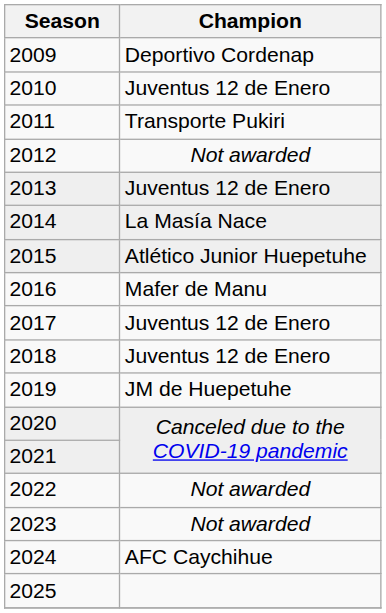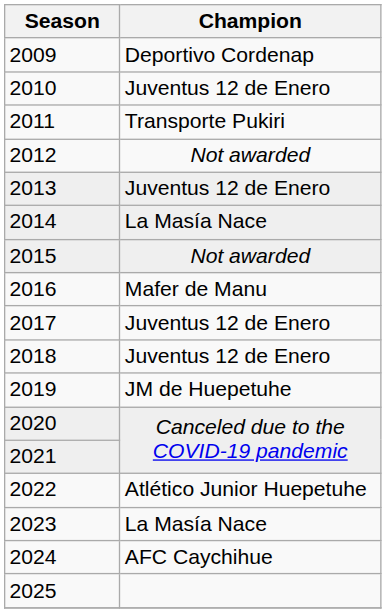 <table class="wikitable sortable">
 <tr>
 <th width=80px>Season</th>
 <th width=190px>Champion</th>
 </tr>
 <tr>
 <td>2009</td>
 <td>Deportivo Cordenap</td>
 </tr>
 <tr>
 <td>2010</td>
 <td>Juventus 12 de Enero</td>
 </tr>
 <tr>
 <td>2011</td>
 <td>Transporte Pukiri</td>
 </tr>
 <tr>
 <td>2012</td>
 <td colspan=1 align=center><em>Not awarded</em></td>
 </tr>
 <tr bgcolor=#efefef>
 <td>2013</td>
 <td>Juventus 12 de Enero</td>
 </tr>
 <tr bgcolor=#efefef>
 <td>2014</td>
 <td>La Masía Nace</td>
 </tr>
 <tr bgcolor=#efefef>
 <td>2015</td>
-<td>Atlético Junior Huepetuhe</td>
+<td colspan=1 align=center><em>Not awarded</em></td>
 </tr>
 <tr>
 <td>2016</td>
 <td>Mafer de Manu</td>
 </tr>
 <tr>
 <td>2017</td>
 <td>Juventus 12 de Enero</td>
 </tr>
 <tr>
 <td>2018</td>
 <td>Juventus 12 de Enero</td>
 </tr>
 <tr>
 <td>2019</td>
 <td>JM de Huepetuhe</td>
 </tr>
 <tr bgcolor=#efefef>
 <td>2020</td>
 <td rowspan=2 colspan="2" align=center><em>Canceled due to the <a href='#'>COVID-19 pandemic</a></em></td>
 </tr>
 <tr bgcolor=#efefef>
 <td>2021</td>
 </tr>
 <tr>
 <td>2022</td>
-<td colspan=1 align=center><em>Not awarded</em></td>
+<td>Atlético Junior Huepetuhe</td>
 </tr>
 <tr>
 <td>2023</td>
-<td colspan=1 align=center><em>Not awarded</em></td>
+<td>La Masía Nace</td>
 </tr>
 <tr>
 <td>2024</td>
 <td>AFC Caychihue</td>
 </tr>
 <tr>
 <td>2025</td>
 <td></td>
 </tr>
 <tr>
 </tr>
 </table>
